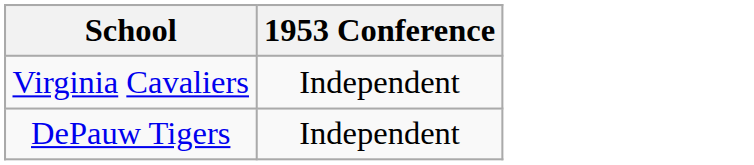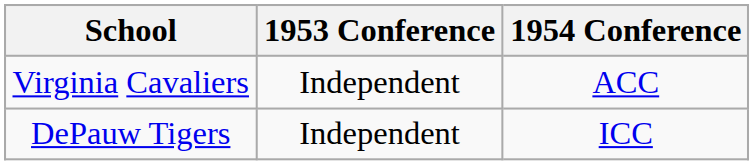 <table class="wikitable sortable">
 <tr>
 <th>School</th>
 <th>1953 Conference</th>
+<th>1954 Conference</th>
 </tr>
 <tr style="text-align:center;">
 <td><a href='#'>Virginia</a> <a href='#'>Cavaliers</a></td>
 <td>Independent</td>
+<td><a href='#'>ACC</a></td>
 </tr>
 <tr style="text-align:center;">
 <td><a href='#'>DePauw Tigers</a></td>
 <td>Independent</td>
+<td><a href='#'>ICC</a></td>
 </tr>
 </table>
